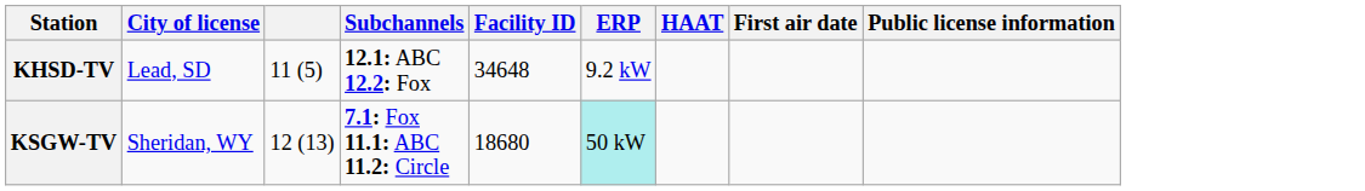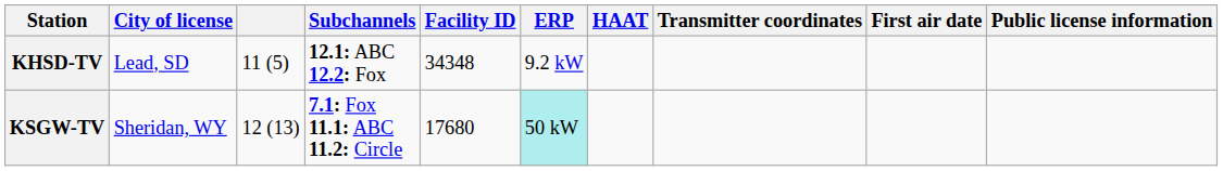 <table class="wikitable">
 <tr>
 <th scope = "col">Station</th>
 <th scope = "col"><a href='#'>City of license</a><br></th>
 <th scope = "col"></th>
 <th><a href='#'>Subchannels</a></th>
 <th scope = "col"><a href='#'>Facility ID</a></th>
 <th scope = "col"><a href='#'>ERP</a></th>
 <th scope = "col"><a href='#'>HAAT</a></th>
+<th scope = "col">Transmitter coordinates</th>
 <th scope = "col">First air date</th>
 <th scope = "col">Public license information</th>
 </tr>
 <tr>
 <th>KHSD-TV</th>
 <td><a href='#'>Lead, SD</a><br></td>
 <td>11 (5)</td>
 <td><strong>12.1:</strong> ABC<br><strong><a href='#'>12.2</a>:</strong> Fox</td>
-<td>34648</td>
+<td>34348</td>
 <td>9.2 <a href='#'>kW</a></td>
+<td></td>
 <td></td>
 <td></td>
 <td><br></td>
 </tr>
 <tr>
 <th>KSGW-TV</th>
 <td><a href='#'>Sheridan, WY</a><br></td>
 <td>12 (13)</td>
 <td><strong><a href='#'>7.1</a>:</strong> <a href='#'>Fox</a><br><strong>11.1:</strong> <a href='#'>ABC</a><br><strong>11.2:</strong> <a href='#'>Circle</a></td>
-<td>18680</td>
+<td>17680</td>
 <td style="background: paleturquoise;">50 kW</td>
+<td></td>
 <td></td>
 <td></td>
 <td><br></td>
 </tr>
 </table>
